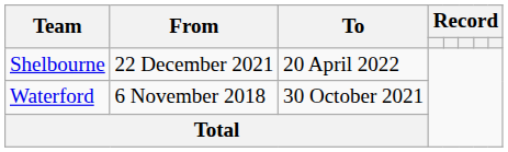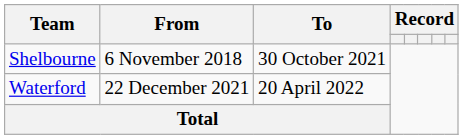 <table class="wikitable" style="text-align:center">
 <tr>
 <th rowspan="2">Team</th>
 <th rowspan="2">From</th>
 <th rowspan="2">To</th>
 <th colspan="5">Record</th>
 </tr>
 <tr>
 <th></th>
 <th></th>
 <th></th>
 <th></th>
 <th></th>
 </tr>
 <tr>
 <td align="left"><a href='#'>Shelbourne</a></td>
-<td align="left">22 December 2021</td>
-<td align="left">20 April 2022<br></td>
+<td align="left">6 November 2018</td>
+<td align="left">30 October 2021<br></td>
 </tr>
 <tr>
 <td align="left"><a href='#'>Waterford</a></td>
-<td align="left">6 November 2018</td>
-<td align="left">30 October 2021<br></td>
+<td align="left">22 December 2021</td>
+<td align="left">20 April 2022<br></td>
 </tr>
 <tr>
 <th colspan="3">Total<br></th>
 </tr>
 </table>
